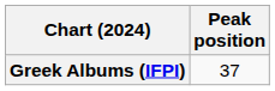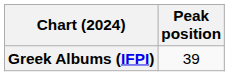 <table class="wikitable sortable plainrowheaders" style="text-align:center;">
 <tr>
 <th scope="col">Chart (2024)</th>
 <th scope="col">Peak<br>position</th>
 </tr>
 <tr>
 <th scope="row">Greek Albums (<a href='#'>IFPI</a>)</th>
-<td>37</td>
+<td>39</td>
 </tr>
 </table>
